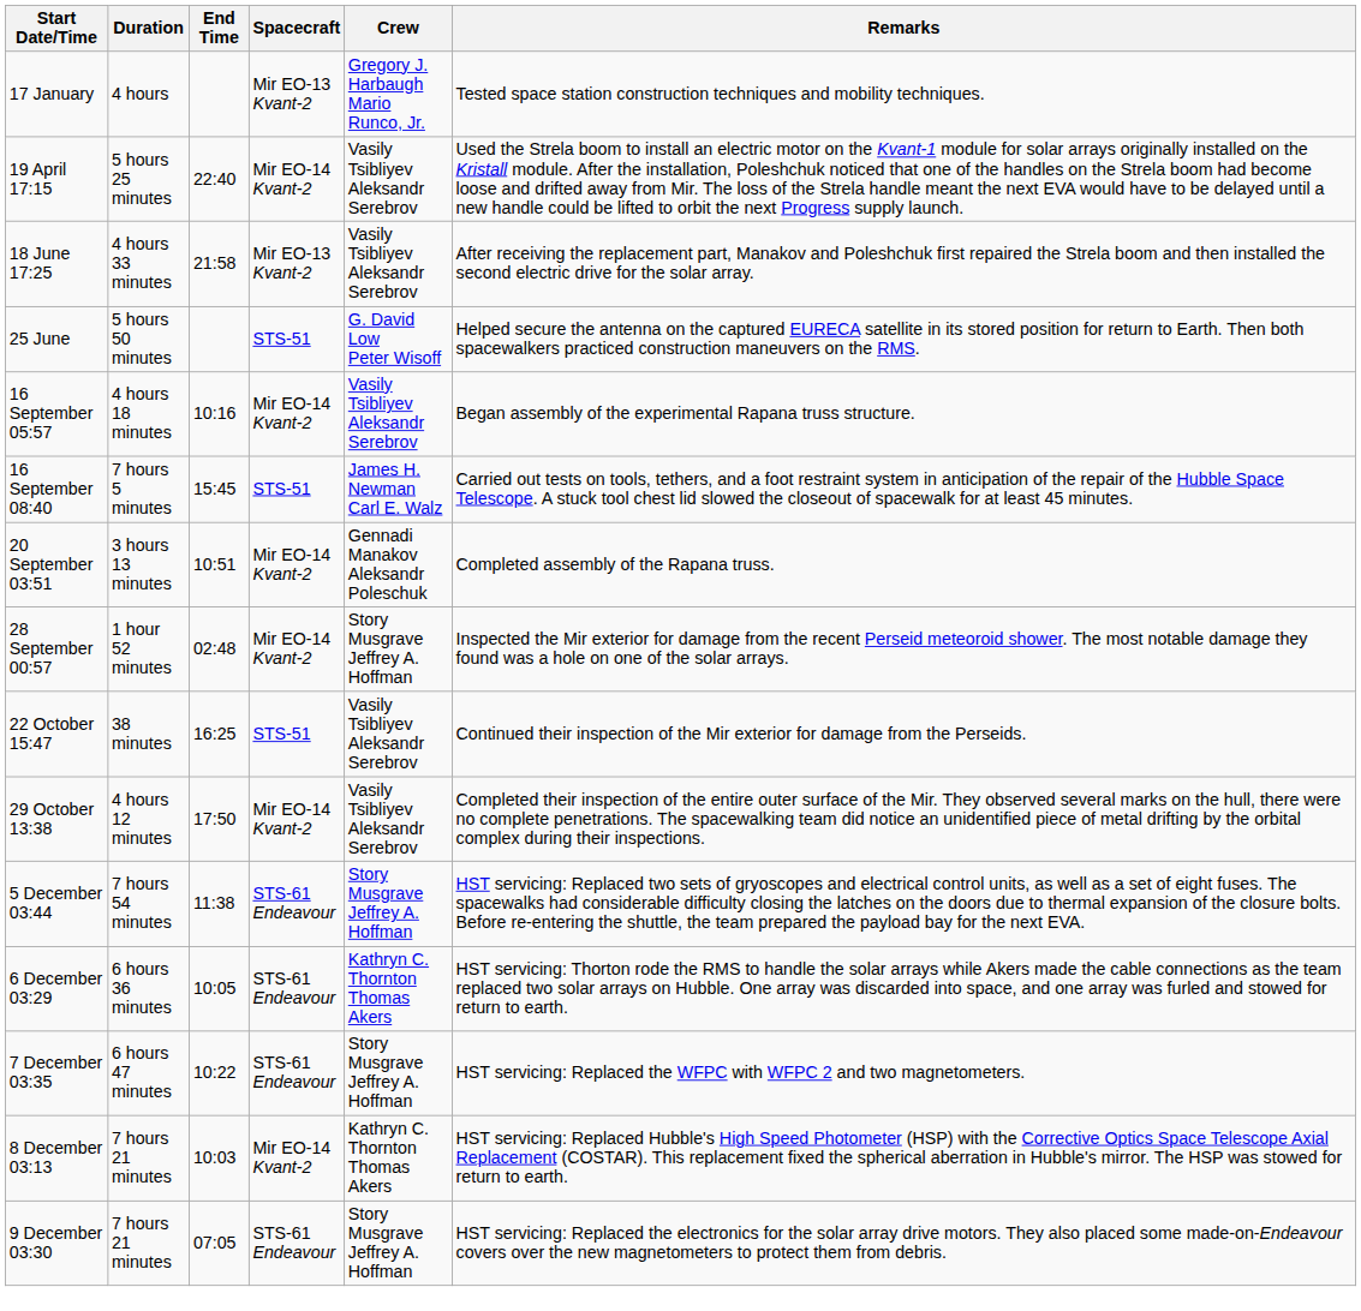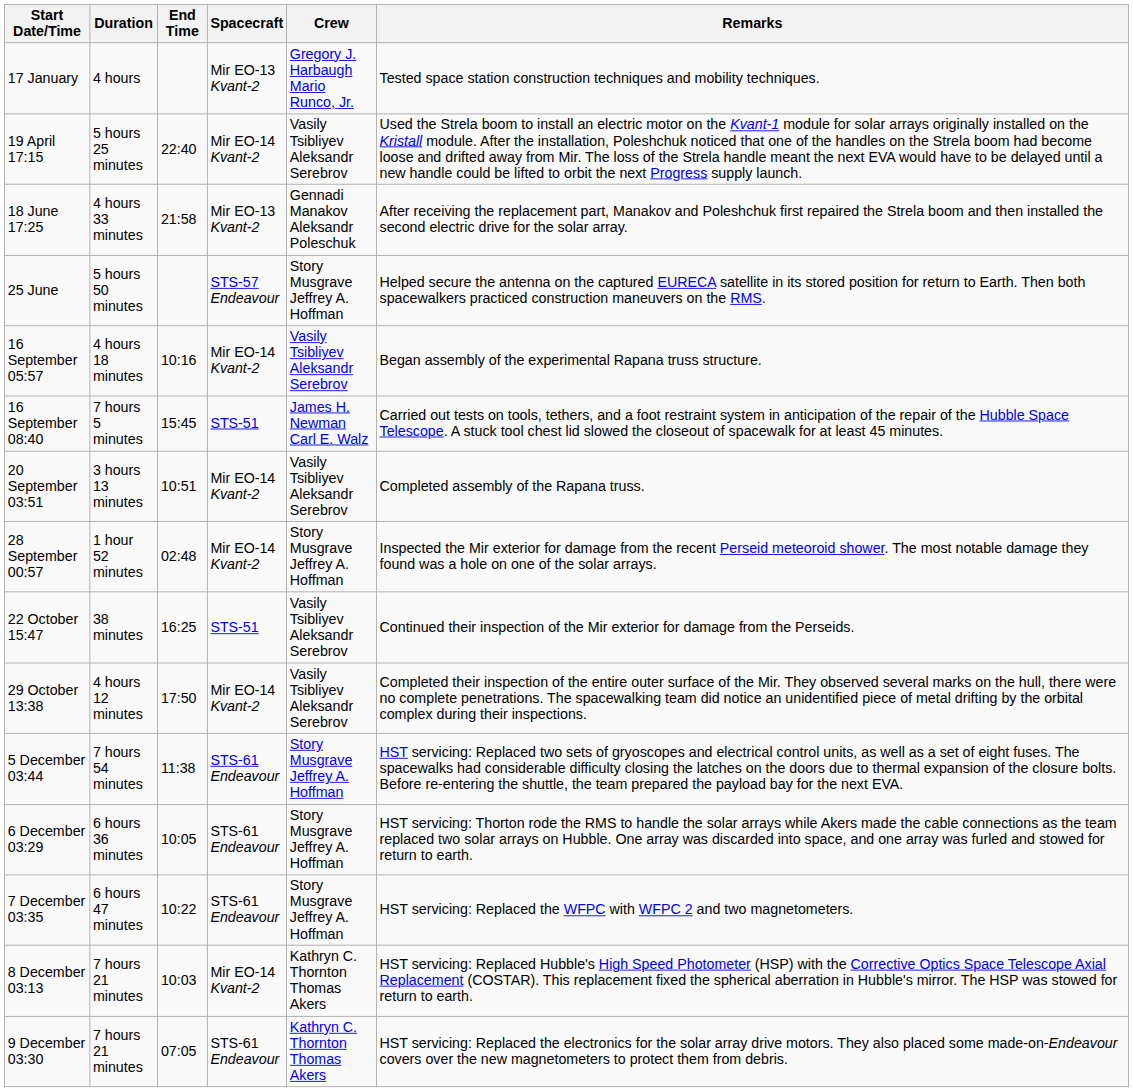 <table class="wikitable" width="100%">
 <tr>
 <th>Start Date/Time</th>
 <th>Duration</th>
 <th>End Time</th>
 <th>Spacecraft</th>
 <th>Crew</th>
 <th>Remarks</th>
 </tr>
 <tr>
 <td>17 January</td>
 <td>4 hours<br></td>
 <td></td>
 <td>Mir EO-13<br><em>Kvant-2</em></td>
 <td><a href='#'>Gregory J. Harbaugh</a><br><a href='#'>Mario Runco, Jr.</a></td>
 <td>Tested space station construction techniques and mobility techniques.</td>
 </tr>
 <tr>
 <td>19 April<br>17:15</td>
 <td>5 hours<br>25 minutes</td>
 <td>22:40</td>
 <td>Mir EO-14<br><em>Kvant-2</em></td>
 <td>Vasily Tsibliyev<br>Aleksandr Serebrov</td>
 <td>Used the Strela boom to install an electric motor on the <em><a href='#'>Kvant-1</a></em> module for solar arrays originally installed on the <em><a href='#'>Kristall</a></em> module. After the installation, Poleshchuk noticed that one of the handles on the Strela boom had become loose and drifted away from Mir. The loss of the Strela handle meant the next EVA would have to be delayed until a new handle could be lifted to orbit the next <a href='#'>Progress</a> supply launch.</td>
 </tr>
 <tr>
 <td>18 June<br>17:25</td>
 <td>4 hours<br>33 minutes</td>
 <td>21:58</td>
 <td>Mir EO-13<br><em>Kvant-2</em></td>
-<td>Vasily Tsibliyev<br>Aleksandr Serebrov</td>
+<td>Gennadi Manakov<br>Aleksandr Poleschuk</td>
 <td>After receiving the replacement part, Manakov and Poleshchuk first repaired the Strela boom and then installed the second electric drive for the solar array.</td>
 </tr>
 <tr>
 <td>25 June</td>
 <td>5 hours<br>50 minutes</td>
 <td></td>
-<td><a href='#'>STS-51</a><br></td>
-<td><a href='#'>G. David Low</a><br><a href='#'>Peter Wisoff</a></td>
+<td><a href='#'>STS-57</a><br><em>Endeavour</em></td>
+<td>Story Musgrave<br>Jeffrey A. Hoffman</td>
 <td>Helped secure the antenna on the captured <a href='#'>EURECA</a> satellite in its stored position for return to Earth. Then both spacewalkers practiced construction maneuvers on the <a href='#'>RMS</a>.</td>
 </tr>
 <tr>
 <td>16 September<br>05:57</td>
 <td>4 hours<br>18 minutes</td>
 <td>10:16</td>
 <td>Mir EO-14<br><em>Kvant-2</em></td>
 <td><a href='#'>Vasily Tsibliyev</a><br><a href='#'>Aleksandr Serebrov</a></td>
 <td>Began assembly of the experimental Rapana truss structure.</td>
 </tr>
 <tr>
 <td>16 September<br>08:40</td>
 <td>7 hours<br>5 minutes</td>
 <td>15:45</td>
 <td><a href='#'>STS-51</a><br></td>
 <td><a href='#'>James H. Newman</a><br><a href='#'>Carl E. Walz</a></td>
 <td>Carried out tests on tools, tethers, and a foot restraint system in anticipation of the repair of the <a href='#'>Hubble Space Telescope</a>. A stuck tool chest lid slowed the closeout of spacewalk for at least 45 minutes.</td>
 </tr>
 <tr>
 <td>20 September<br>03:51</td>
 <td>3 hours<br>13 minutes</td>
 <td>10:51</td>
 <td>Mir EO-14<br><em>Kvant-2</em></td>
-<td>Gennadi Manakov<br>Aleksandr Poleschuk</td>
+<td>Vasily Tsibliyev<br>Aleksandr Serebrov</td>
 <td>Completed assembly of the Rapana truss.</td>
 </tr>
 <tr>
 <td>28 September<br>00:57</td>
 <td>1 hour<br>52 minutes</td>
 <td>02:48</td>
 <td>Mir EO-14<br><em>Kvant-2</em></td>
 <td>Story Musgrave<br>Jeffrey A. Hoffman</td>
 <td>Inspected the Mir exterior for damage from the recent <a href='#'>Perseid meteoroid shower</a>. The most notable damage they found was a  hole on one of the solar arrays.</td>
 </tr>
 <tr>
 <td>22 October<br>15:47</td>
 <td>38 minutes</td>
 <td>16:25</td>
 <td><a href='#'>STS-51</a><br></td>
 <td>Vasily Tsibliyev<br>Aleksandr Serebrov</td>
 <td>Continued their inspection of the Mir exterior for damage from the Perseids.</td>
 </tr>
 <tr>
 <td>29 October<br>13:38</td>
 <td>4 hours<br>12 minutes</td>
 <td>17:50</td>
 <td>Mir EO-14<br><em>Kvant-2</em></td>
 <td>Vasily Tsibliyev<br>Aleksandr Serebrov</td>
 <td>Completed their inspection of the entire outer surface of the Mir. They observed several marks on the hull, there were no complete penetrations. The spacewalking team did notice an unidentified piece of metal drifting by the orbital complex during their inspections.</td>
 </tr>
 <tr>
 <td>5 December<br>03:44</td>
 <td>7 hours<br>54 minutes</td>
 <td>11:38</td>
 <td><a href='#'>STS-61</a><br><em>Endeavour</em></td>
 <td><a href='#'>Story Musgrave</a><br><a href='#'>Jeffrey A. Hoffman</a></td>
 <td><a href='#'>HST</a> servicing: Replaced two sets of gryoscopes and electrical control units, as well as a set of eight fuses. The spacewalks had considerable difficulty closing the latches on the doors due to thermal expansion of the closure bolts. Before re-entering the shuttle, the team prepared the payload bay for the next EVA.</td>
 </tr>
 <tr>
 <td>6 December<br>03:29</td>
 <td>6 hours<br>36 minutes</td>
 <td>10:05</td>
 <td>STS-61<br><em>Endeavour</em></td>
-<td><a href='#'>Kathryn C. Thornton</a><br><a href='#'>Thomas Akers</a></td>
+<td>Story Musgrave<br>Jeffrey A. Hoffman</td>
 <td>HST servicing: Thorton rode the RMS to handle the solar arrays while Akers made the cable connections as the team replaced two solar arrays on Hubble. One array was discarded into space, and one array was furled and stowed for return to earth.</td>
 </tr>
 <tr>
 <td>7 December<br>03:35</td>
 <td>6 hours<br>47 minutes</td>
 <td>10:22</td>
 <td>STS-61<br><em>Endeavour</em></td>
 <td>Story Musgrave<br>Jeffrey A. Hoffman</td>
 <td>HST servicing: Replaced the <a href='#'>WFPC</a> with <a href='#'>WFPC 2</a> and two magnetometers.</td>
 </tr>
 <tr>
 <td>8 December<br>03:13</td>
 <td>7 hours<br>21 minutes</td>
 <td>10:03</td>
 <td>Mir EO-14<br><em>Kvant-2</em></td>
 <td>Kathryn C. Thornton<br>Thomas Akers</td>
 <td>HST servicing: Replaced Hubble's <a href='#'>High Speed Photometer</a> (HSP) with the <a href='#'>Corrective Optics Space Telescope Axial Replacement</a> (COSTAR). This replacement fixed the spherical aberration in Hubble's mirror. The HSP was stowed for return to earth.</td>
 </tr>
 <tr>
 <td>9 December<br>03:30</td>
 <td>7 hours<br>21 minutes</td>
 <td>07:05</td>
 <td>STS-61<br><em>Endeavour</em></td>
-<td>Story Musgrave<br>Jeffrey A. Hoffman</td>
+<td><a href='#'>Kathryn C. Thornton</a><br><a href='#'>Thomas Akers</a></td>
 <td>HST servicing: Replaced the electronics for the solar array drive motors. They also placed some made-on-<em>Endeavour</em> covers over the new magnetometers to protect them from debris.</td>
 </tr>
 </table>
